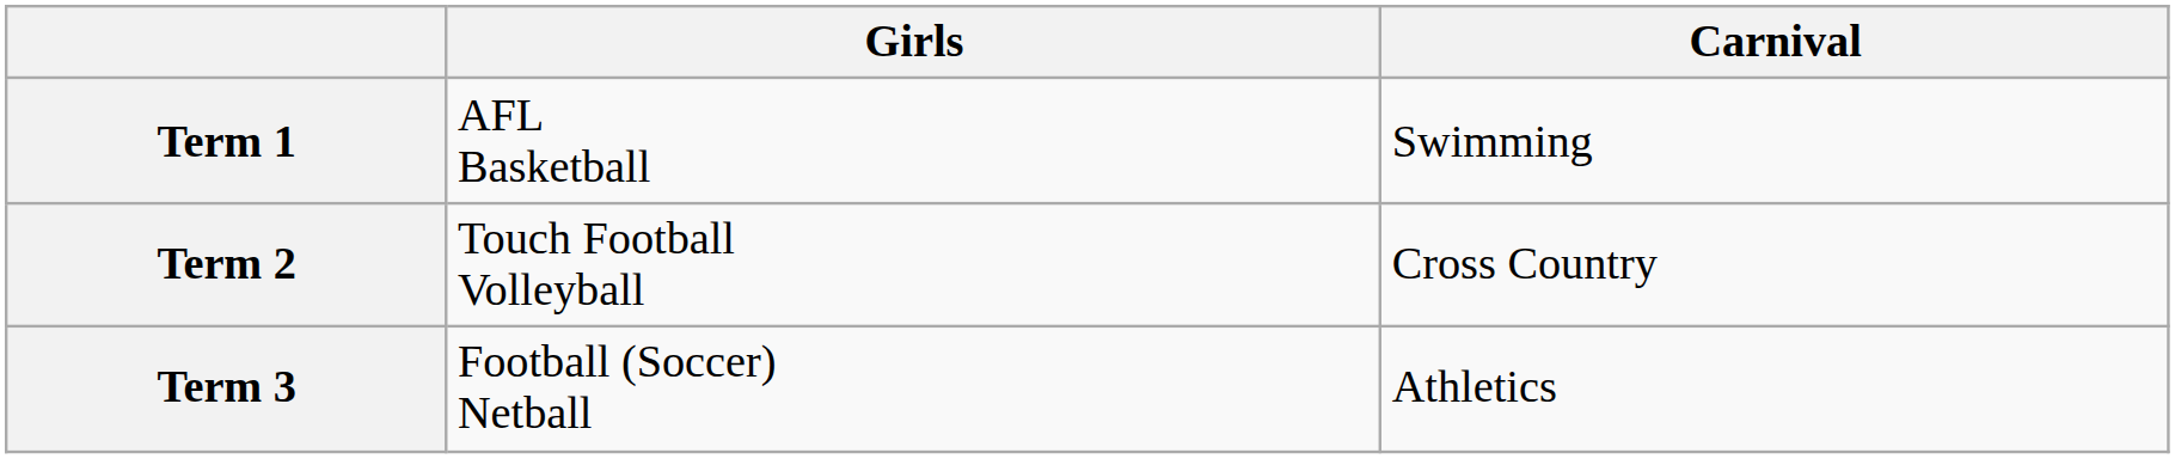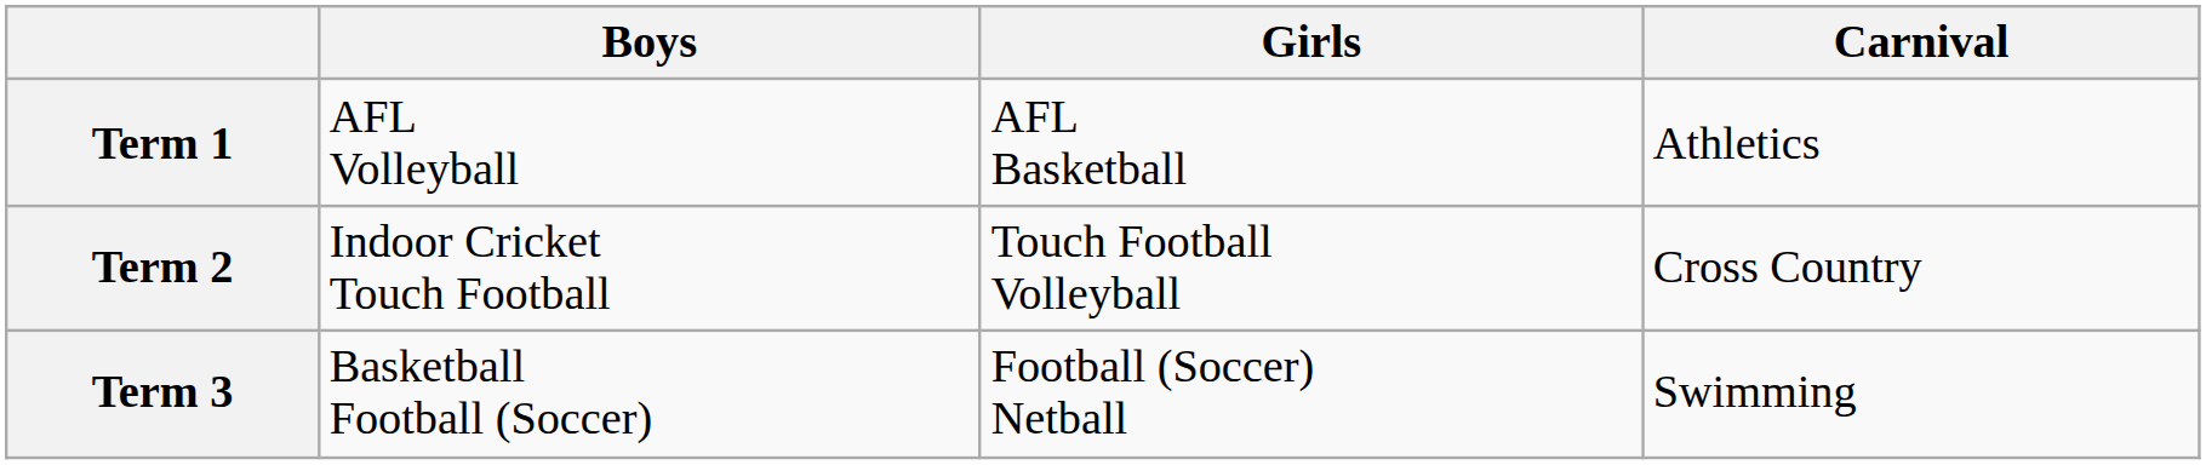 <table class="wikitable" style="width:60%">
 <tr>
 <th></th>
+<th>Boys</th>
 <th>Girls</th>
 <th>Carnival</th>
 </tr>
 <tr>
 <th>Term 1</th>
+<td>AFL<br>Volleyball</td>
 <td>AFL<br>Basketball</td>
-<td>Swimming</td>
+<td>Athletics</td>
 </tr>
 <tr>
 <th>Term 2</th>
+<td>Indoor Cricket<br>Touch Football</td>
 <td>Touch Football<br>Volleyball</td>
 <td>Cross Country</td>
 </tr>
 <tr>
 <th>Term 3</th>
+<td>Basketball<br>Football (Soccer)</td>
 <td>Football (Soccer)<br>Netball</td>
-<td>Athletics</td>
+<td>Swimming</td>
 </tr>
 </table>
